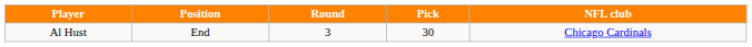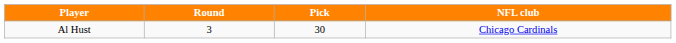 <table class="wikitable" width="80%">
 <tr align="center"  style="background:#FF8200;color:#FFFFFF;">
 <td><strong>Player</strong></td>
-<td><strong>Position</strong></td>
 <td><strong>Round</strong></td>
 <td><strong>Pick</strong></td>
 <td><strong>NFL club</strong></td>
 </tr>
 <tr align="center" bgcolor="">
 <td>Al Hust</td>
-<td>End</td>
 <td>3</td>
 <td>30</td>
 <td><a href='#'>Chicago Cardinals</a></td>
 </tr>
 </table>
